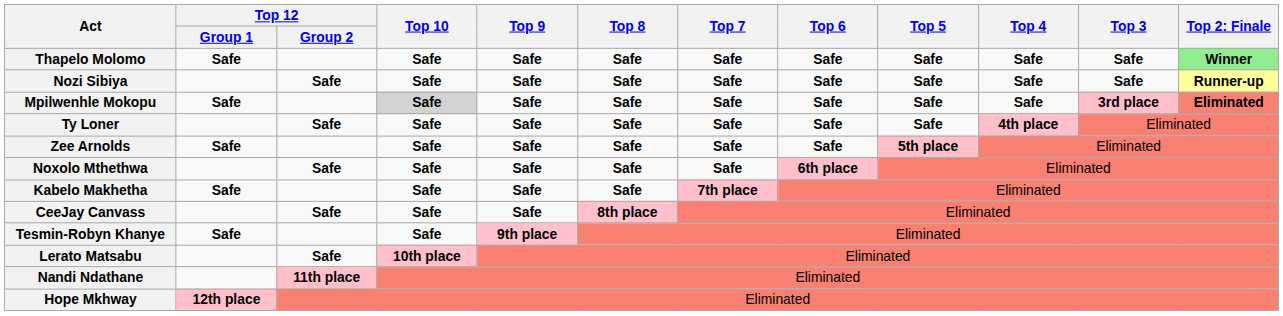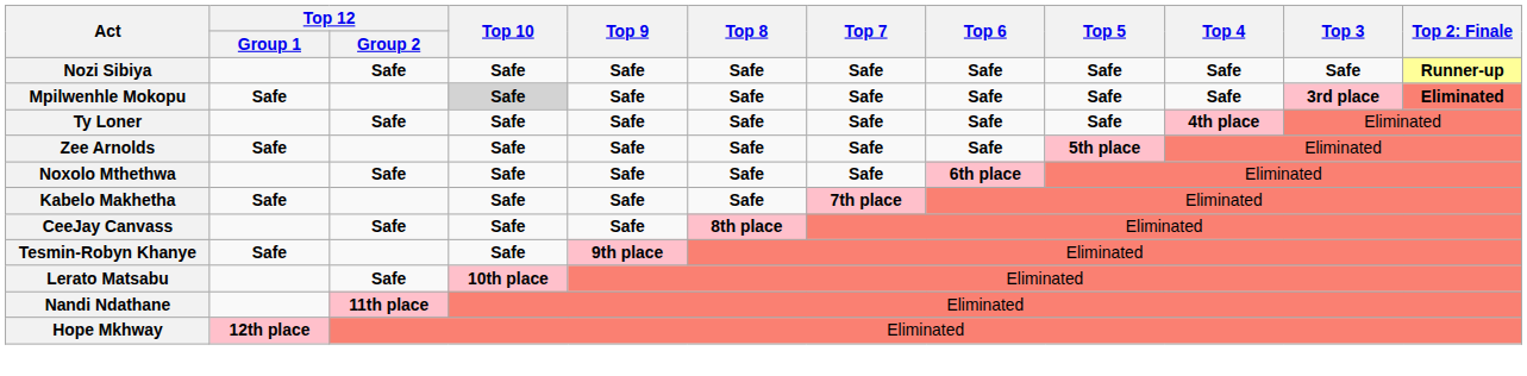 <table class="wikitable" style="text-align:center; font-size:85%">
 <tr>
 <th style="width:12%" rowspan="2"  scope="col">Act</th>
 <th style="width:7%" colspan="2" scope="col"><a href='#'>Top 12</a></th>
 <th style="width:7%" rowspan="2" scope="col"><a href='#'>Top 10</a></th>
 <th style="width:7%" rowspan="2" scope="col"><a href='#'>Top 9</a></th>
 <th style="width:7%" rowspan="2" scope="col"><a href='#'>Top 8</a></th>
 <th style="width:7%" rowspan="2" scope="col"><a href='#'>Top 7</a></th>
 <th style="width:7%" rowspan="2" scope="col"><a href='#'>Top 6</a></th>
 <th style="width:7%" rowspan="2" scope="col"><a href='#'>Top 5</a></th>
 <th style="width:7%" rowspan="2" scope="col"><a href='#'>Top 4</a></th>
 <th style="width:7%" rowspan="2" scope="col"><a href='#'>Top 3</a></th>
 <th style="width:7%" rowspan="2" scope="col"><a href='#'>Top 2: Finale</a></th>
 </tr>
 <tr>
 <th style="width:7%"><a href='#'>Group 1</a></th>
 <th style="width:7%"><a href='#'>Group 2</a></th>
-</tr>
-<tr>
-<th scope="row">Thapelo Molomo</th>
-<td><strong>Safe</strong></td>
-<td></td>
-<td><strong>Safe</strong></td>
-<td><strong>Safe</strong></td>
-<td><strong>Safe</strong></td>
-<td><strong>Safe</strong></td>
-<td><strong>Safe</strong></td>
-<td><strong>Safe</strong></td>
-<td><strong>Safe</strong></td>
-<td><strong>Safe</strong></td>
-<td style="background:lightgreen"><strong>Winner</strong></td>
 </tr>
 <tr>
 <th scope="row">Nozi Sibiya</th>
 <td></td>
 <td><strong>Safe</strong></td>
 <td><strong>Safe</strong></td>
 <td><strong>Safe</strong></td>
 <td><strong>Safe</strong></td>
 <td><strong>Safe</strong></td>
 <td><strong>Safe</strong></td>
 <td><strong>Safe</strong></td>
 <td><strong>Safe</strong></td>
 <td><strong>Safe</strong></td>
 <td style="background:#ff9;"><strong>Runner-up</strong></td>
 </tr>
 <tr>
 <th scope="row">Mpilwenhle Mokopu</th>
 <td><strong>Safe</strong></td>
 <td></td>
 <td style="background: lightgrey;"><strong>Safe</strong></td>
 <td><strong>Safe</strong></td>
 <td><strong>Safe</strong></td>
 <td><strong>Safe</strong></td>
 <td><strong>Safe</strong></td>
 <td><strong>Safe</strong></td>
 <td><strong>Safe</strong></td>
 <td style="background:pink"><strong>3rd place</strong></td>
 <td style="background:salmon"><strong>Eliminated</strong></td>
 </tr>
 <tr>
 <th scope="row">Ty Loner</th>
 <td></td>
 <td><strong>Safe</strong></td>
 <td><strong>Safe</strong></td>
 <td><strong>Safe</strong></td>
 <td><strong>Safe</strong></td>
 <td><strong>Safe</strong></td>
 <td><strong>Safe</strong></td>
 <td><strong>Safe</strong></td>
 <td style="background:pink"><strong>4th place</strong></td>
 <td colspan="2" style="background:salmon">Eliminated</td>
 </tr>
 <tr>
 <th scope="row">Zee Arnolds</th>
 <td><strong>Safe</strong></td>
 <td></td>
 <td><strong>Safe</strong></td>
 <td><strong>Safe</strong></td>
 <td><strong>Safe</strong></td>
 <td><strong>Safe</strong></td>
 <td><strong>Safe</strong></td>
 <td style="background:pink"><strong>5th place</strong></td>
 <td colspan="3" style="background:salmon">Eliminated</td>
 </tr>
 <tr>
 <th scope="row">Noxolo Mthethwa</th>
 <td></td>
 <td><strong>Safe</strong></td>
 <td><strong>Safe</strong></td>
 <td><strong>Safe</strong></td>
 <td><strong>Safe</strong></td>
 <td><strong>Safe</strong></td>
 <td style="background:pink"><strong>6th place</strong></td>
 <td colspan="4" style="background:salmon">Eliminated</td>
 </tr>
 <tr>
 <th scope="row">Kabelo Makhetha</th>
 <td><strong>Safe</strong></td>
 <td></td>
 <td><strong>Safe</strong></td>
 <td><strong>Safe</strong></td>
 <td><strong>Safe</strong></td>
 <td style="background:pink"><strong>7th place</strong></td>
 <td colspan="5" style="background:salmon">Eliminated</td>
 </tr>
 <tr>
 <th scope="row">CeeJay Canvass</th>
 <td></td>
 <td><strong>Safe</strong></td>
 <td><strong>Safe</strong></td>
 <td><strong>Safe</strong></td>
 <td style="background:pink"><strong>8th place</strong></td>
 <td colspan="6" style="background:salmon">Eliminated</td>
 </tr>
 <tr>
 <th scope="row">Tesmin-Robyn Khanye</th>
 <td><strong>Safe</strong></td>
 <td></td>
 <td><strong>Safe</strong></td>
 <td style="background:pink"><strong>9th place</strong></td>
 <td colspan="7" style="background:salmon">Eliminated</td>
 </tr>
 <tr>
 <th scope="row">Lerato Matsabu</th>
 <td></td>
 <td><strong>Safe</strong></td>
 <td style="background:pink"><strong>10th place</strong></td>
 <td colspan="8" style="background:salmon">Eliminated</td>
 </tr>
 <tr>
 <th scope="row">Nandi Ndathane</th>
 <td></td>
 <td style="background:pink"><strong>11th place</strong></td>
 <td colspan="9" style="background:salmon">Eliminated</td>
 </tr>
 <tr>
 <th scope="row">Hope Mkhway</th>
 <td style="background:pink"><strong>12th place</strong></td>
 <td colspan="10" style="background:salmon">Eliminated</td>
 </tr>
 </table>
